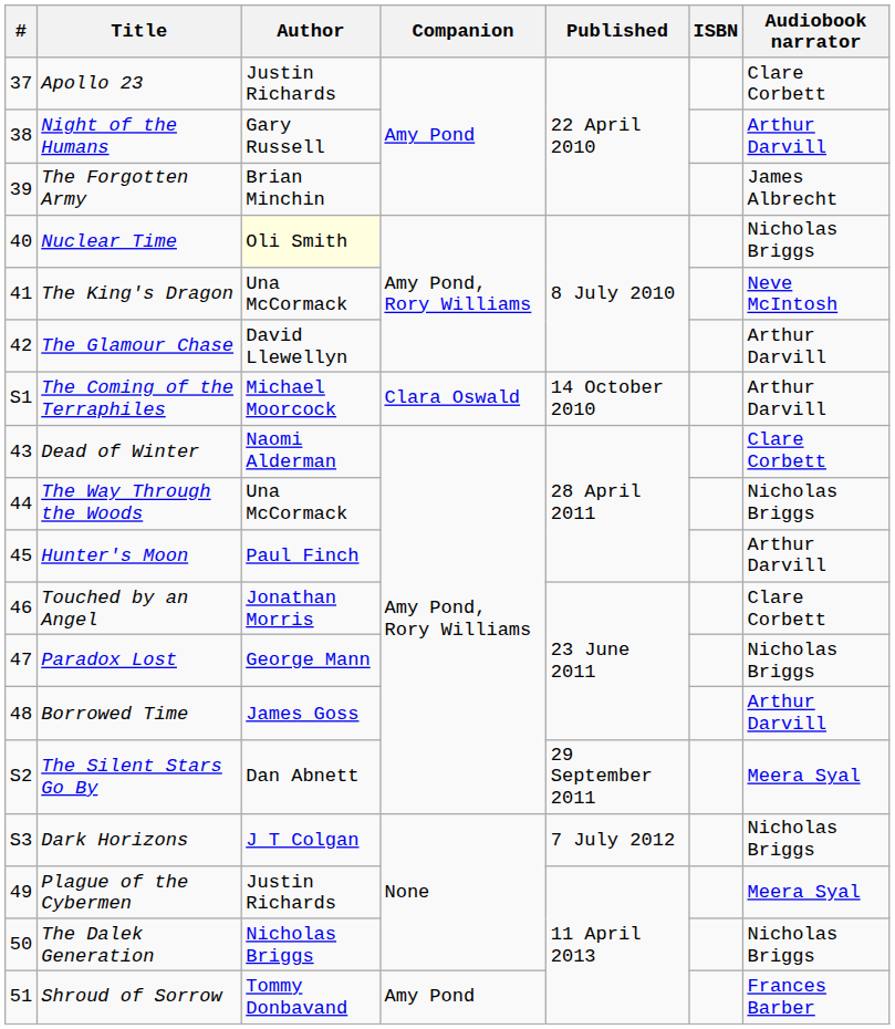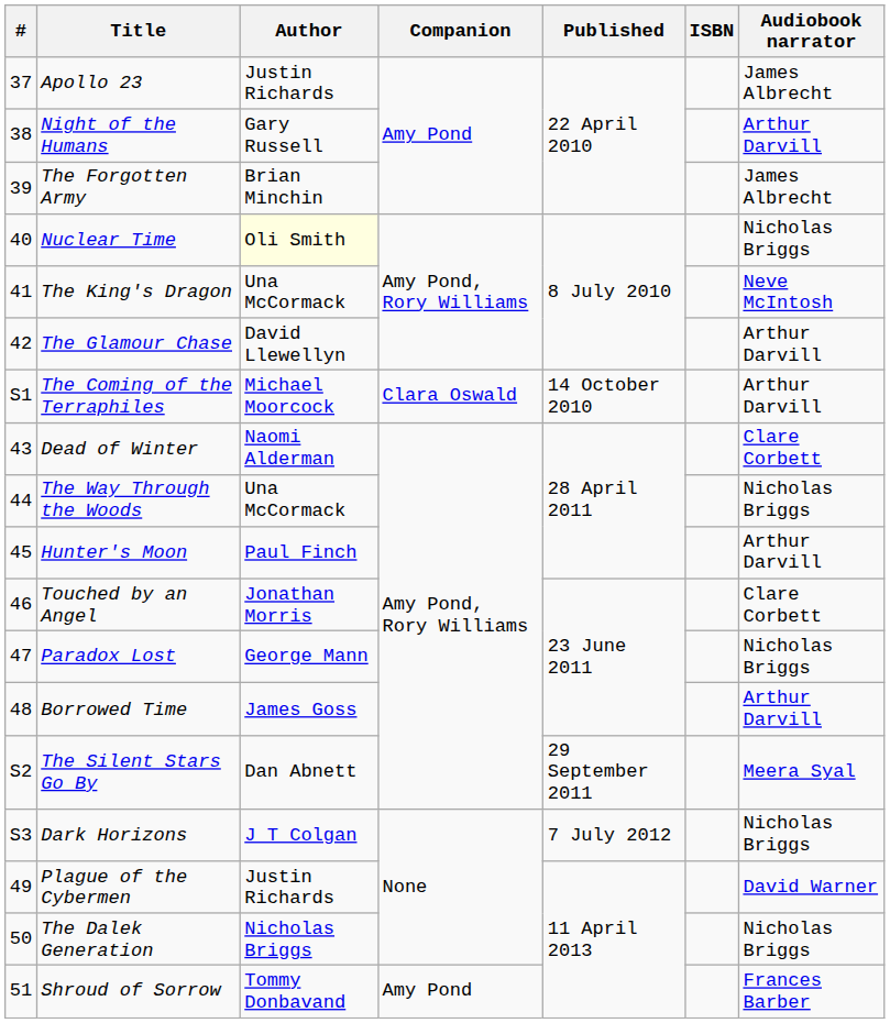 <table class="wikitable">
 <tr>
 <th>#</th>
 <th>Title</th>
 <th>Author</th>
 <th>Companion</th>
 <th>Published</th>
 <th>ISBN</th>
 <th>Audiobook narrator</th>
 </tr>
 <tr>
 <td>37</td>
 <td><em>Apollo 23</em></td>
 <td>Justin Richards</td>
 <td rowspan="3"><a href='#'>Amy Pond</a></td>
 <td rowspan="3">22 April 2010</td>
 <td></td>
-<td>Clare Corbett</td>
+<td>James Albrecht</td>
 </tr>
 <tr>
 <td>38</td>
 <td><em><a href='#'>Night of the Humans</a></em></td>
 <td>Gary Russell</td>
 <td></td>
 <td><a href='#'>Arthur Darvill</a></td>
 </tr>
 <tr>
 <td>39</td>
 <td><em><span>The Forgotten Army</span></em></td>
 <td>Brian Minchin</td>
 <td></td>
 <td>James Albrecht</td>
 </tr>
 <tr>
 <td>40</td>
 <td><em><a href='#'>Nuclear Time</a></em></td>
 <td style="background: lightyellow;">Oli Smith</td>
 <td rowspan="3">Amy Pond, <a href='#'>Rory Williams</a></td>
 <td rowspan="3">8 July 2010</td>
 <td></td>
 <td>Nicholas Briggs</td>
 </tr>
 <tr>
 <td>41</td>
 <td><em>The King's Dragon</em></td>
 <td>Una McCormack</td>
 <td></td>
 <td><a href='#'>Neve McIntosh</a></td>
 </tr>
 <tr>
 <td>42</td>
 <td><em><a href='#'>The Glamour Chase</a></em></td>
 <td>David Llewellyn</td>
 <td></td>
 <td>Arthur Darvill</td>
 </tr>
 <tr>
 <td>S1</td>
 <td><em><a href='#'>The Coming of the Terraphiles</a></em></td>
 <td><a href='#'>Michael Moorcock</a></td>
 <td><a href='#'>Clara Oswald</a></td>
 <td>14 October 2010</td>
 <td></td>
 <td>Arthur Darvill</td>
 </tr>
 <tr>
 <td>43</td>
 <td><em>Dead of Winter</em></td>
 <td><a href='#'>Naomi Alderman</a></td>
 <td rowspan="7">Amy Pond, Rory Williams</td>
 <td rowspan="3">28 April 2011</td>
 <td></td>
 <td><a href='#'>Clare Corbett</a></td>
 </tr>
 <tr>
 <td>44</td>
 <td><em><a href='#'>The Way Through the Woods</a></em></td>
 <td>Una McCormack</td>
 <td></td>
 <td>Nicholas Briggs</td>
 </tr>
 <tr>
 <td>45</td>
 <td><em><a href='#'>Hunter's Moon</a></em></td>
 <td><a href='#'>Paul Finch</a></td>
 <td></td>
 <td>Arthur Darvill</td>
 </tr>
 <tr>
 <td>46</td>
 <td><em>Touched by an Angel</em></td>
 <td><a href='#'>Jonathan Morris</a></td>
 <td rowspan="3">23 June 2011</td>
 <td></td>
 <td>Clare Corbett</td>
 </tr>
 <tr>
 <td>47</td>
 <td><em><a href='#'>Paradox Lost</a></em></td>
 <td><a href='#'>George Mann</a></td>
 <td></td>
 <td>Nicholas Briggs</td>
 </tr>
 <tr>
 <td>48</td>
 <td><em>Borrowed Time</em></td>
 <td><a href='#'>James Goss</a></td>
 <td></td>
 <td><a href='#'>Arthur Darvill</a></td>
 </tr>
 <tr>
 <td>S2</td>
 <td><em><a href='#'>The Silent Stars Go By</a></em></td>
 <td>Dan Abnett</td>
 <td>29 September 2011</td>
 <td></td>
 <td><a href='#'>Meera Syal</a></td>
 </tr>
 <tr>
 <td>S3</td>
 <td><em>Dark Horizons</em></td>
 <td><a href='#'>J T Colgan</a></td>
 <td rowspan="3">None</td>
 <td>7 July 2012</td>
 <td></td>
 <td>Nicholas Briggs</td>
 </tr>
 <tr>
 <td>49</td>
 <td><em>Plague of the Cybermen</em></td>
 <td>Justin Richards</td>
 <td rowspan="3">11 April 2013</td>
 <td></td>
-<td><a href='#'>Meera Syal</a></td>
+<td><a href='#'>David Warner</a></td>
 </tr>
 <tr>
 <td>50</td>
 <td><em>The Dalek Generation</em></td>
 <td><a href='#'>Nicholas Briggs</a></td>
 <td></td>
 <td>Nicholas Briggs</td>
 </tr>
 <tr>
 <td>51</td>
 <td><em>Shroud of Sorrow</em></td>
 <td><a href='#'>Tommy Donbavand</a></td>
 <td>Amy Pond</td>
 <td></td>
 <td><a href='#'>Frances Barber</a></td>
 </tr>
 </table>
